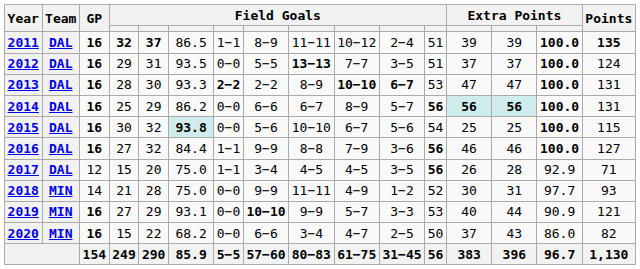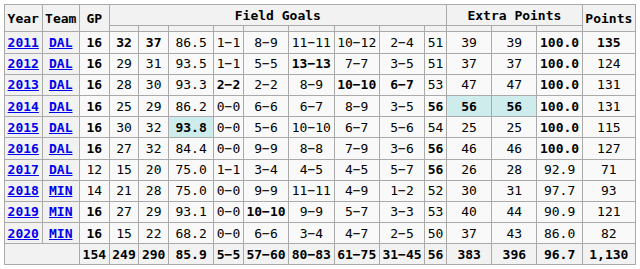 <table class="wikitable" style="text-align:center;">
 <tr>
 <th rowspan="2">Year</th>
 <th rowspan="2">Team</th>
 <th rowspan="2">GP</th>
 <th colspan="9">Field Goals</th>
 <th colspan="3">Extra Points</th>
 <th rowspan="2">Points</th>
 </tr>
 <tr>
 <th></th>
 <th></th>
 <th></th>
 <th></th>
 <th></th>
 <th></th>
 <th></th>
 <th></th>
 <th></th>
 <th></th>
 <th></th>
 <th></th>
 </tr>
 <tr>
 <th><a href='#'>2011</a></th>
 <th><a href='#'>DAL</a></th>
 <td><strong>16</strong></td>
 <td><strong>32</strong></td>
 <td><strong>37</strong></td>
 <td>86.5</td>
 <td>1−1</td>
 <td>8−9</td>
 <td>11−11</td>
 <td>10−12</td>
 <td>2−4</td>
 <td>51</td>
 <td>39</td>
 <td>39</td>
 <td><strong>100.0</strong></td>
 <td><strong>135</strong></td>
 </tr>
 <tr>
 <th><a href='#'>2012</a></th>
 <th><a href='#'>DAL</a></th>
 <td><strong>16</strong></td>
 <td>29</td>
 <td>31</td>
 <td>93.5</td>
-<td>0−0</td>
+<td>1−1</td>
 <td>5−5</td>
 <td><strong>13−13</strong></td>
 <td>7−7</td>
 <td>3−5</td>
 <td>51</td>
 <td>37</td>
 <td>37</td>
 <td><strong>100.0</strong></td>
 <td>124</td>
 </tr>
 <tr>
 <th><a href='#'>2013</a></th>
 <th><a href='#'>DAL</a></th>
 <td><strong>16</strong></td>
 <td>28</td>
 <td>30</td>
 <td>93.3</td>
 <td><strong>2−2</strong></td>
 <td>2−2</td>
 <td>8−9</td>
 <td><strong>10−10</strong></td>
 <td><strong>6−7</strong></td>
 <td>53</td>
 <td>47</td>
 <td>47</td>
 <td><strong>100.0</strong></td>
 <td>131</td>
 </tr>
 <tr>
 <th><a href='#'>2014</a></th>
 <th><a href='#'>DAL</a></th>
 <td><strong>16</strong></td>
 <td>25</td>
 <td>29</td>
 <td>86.2</td>
 <td>0−0</td>
 <td>6−6</td>
 <td>6−7</td>
 <td>8−9</td>
-<td>5−7</td>
+<td>3−5</td>
 <td><strong>56</strong></td>
 <td style="background:#cfecec; width:3em;"><strong>56</strong></td>
 <td style="background:#cfecec; width:3em;"><strong>56</strong></td>
 <td><strong>100.0</strong></td>
 <td>131</td>
 </tr>
 <tr>
 <th><a href='#'>2015</a></th>
 <th><a href='#'>DAL</a></th>
 <td><strong>16</strong></td>
 <td>30</td>
 <td>32</td>
 <td style="background:#cfecec; width:3em;"><strong>93.8</strong></td>
 <td>0−0</td>
 <td>5−6</td>
 <td>10−10</td>
 <td>6−7</td>
 <td>5−6</td>
 <td>54</td>
 <td>25</td>
 <td>25</td>
 <td><strong>100.0</strong></td>
 <td>115</td>
 </tr>
 <tr>
 <th><a href='#'>2016</a></th>
 <th><a href='#'>DAL</a></th>
 <td><strong>16</strong></td>
 <td>27</td>
 <td>32</td>
 <td>84.4</td>
-<td>1−1</td>
+<td>0−0</td>
 <td>9−9</td>
 <td>8−8</td>
 <td>7−9</td>
 <td>3−6</td>
 <td><strong>56</strong></td>
 <td>46</td>
 <td>46</td>
 <td><strong>100.0</strong></td>
 <td>127</td>
 </tr>
 <tr>
 <th><a href='#'>2017</a></th>
 <th><a href='#'>DAL</a></th>
 <td>12</td>
 <td>15</td>
 <td>20</td>
 <td>75.0</td>
 <td>1−1</td>
 <td>3−4</td>
 <td>4−5</td>
 <td>4−5</td>
-<td>3−5</td>
+<td>5−7</td>
 <td><strong>56</strong></td>
 <td>26</td>
 <td>28</td>
 <td>92.9</td>
 <td>71</td>
 </tr>
 <tr>
 <th><a href='#'>2018</a></th>
 <th><a href='#'>MIN</a></th>
 <td>14</td>
 <td>21</td>
 <td>28</td>
 <td>75.0</td>
 <td>0−0</td>
 <td>9−9</td>
 <td>11−11</td>
 <td>4−9</td>
 <td>1−2</td>
 <td>52</td>
 <td>30</td>
 <td>31</td>
 <td>97.7</td>
 <td>93</td>
 </tr>
 <tr>
 <th><a href='#'>2019</a></th>
 <th><a href='#'>MIN</a></th>
 <td><strong>16</strong></td>
 <td>27</td>
 <td>29</td>
 <td>93.1</td>
 <td>0−0</td>
 <td><strong>10−10</strong></td>
 <td>9−9</td>
 <td>5−7</td>
 <td>3−3</td>
 <td>53</td>
 <td>40</td>
 <td>44</td>
 <td>90.9</td>
 <td>121</td>
 </tr>
 <tr>
 <th><a href='#'>2020</a></th>
 <th><a href='#'>MIN</a></th>
 <td><strong>16</strong></td>
 <td>15</td>
 <td>22</td>
 <td>68.2</td>
 <td>0−0</td>
 <td>6−6</td>
 <td>3−4</td>
 <td>4−7</td>
 <td>2−5</td>
 <td>50</td>
 <td>37</td>
 <td>43</td>
 <td>86.0</td>
 <td>82</td>
 </tr>
 <tr>
 <th colspan="2"></th>
 <th>154</th>
 <th>249</th>
 <th>290</th>
 <th>85.9</th>
 <th>5−5</th>
 <th>57−60</th>
 <th>80−83</th>
 <th>61−75</th>
 <th>31−45</th>
 <th>56</th>
 <th>383</th>
 <th>396</th>
 <th>96.7</th>
 <th>1,130</th>
 </tr>
 </table>
